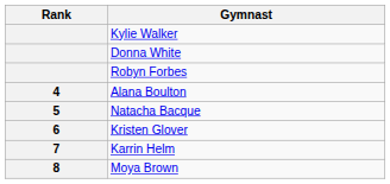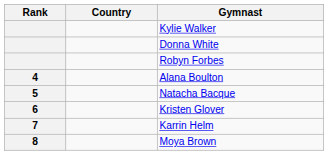 <table class="wikitable" width=500>
 <tr bgcolor="#efefef">
 <th>Rank</th>
+<th>Country</th>
 <th>Gymnast</th>
 </tr>
 <tr>
 <th></th>
+<td></td>
 <td><a href='#'>Kylie Walker</a></td>
 </tr>
 <tr>
 <th></th>
+<td></td>
 <td><a href='#'>Donna White</a></td>
 </tr>
 <tr>
 <th></th>
+<td></td>
 <td><a href='#'>Robyn Forbes</a></td>
 </tr>
 <tr>
 <th>4</th>
+<td></td>
 <td><a href='#'>Alana Boulton</a></td>
 </tr>
 <tr>
 <th>5</th>
+<td></td>
 <td><a href='#'>Natacha Bacque</a></td>
 </tr>
 <tr>
 <th>6</th>
+<td></td>
 <td><a href='#'>Kristen Glover</a></td>
 </tr>
 <tr>
 <th>7</th>
+<td></td>
 <td><a href='#'>Karrin Helm</a></td>
 </tr>
 <tr>
 <th>8</th>
+<td></td>
 <td><a href='#'>Moya Brown</a></td>
 </tr>
 </table>
